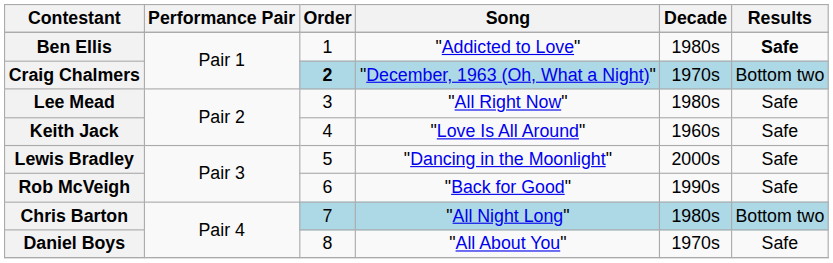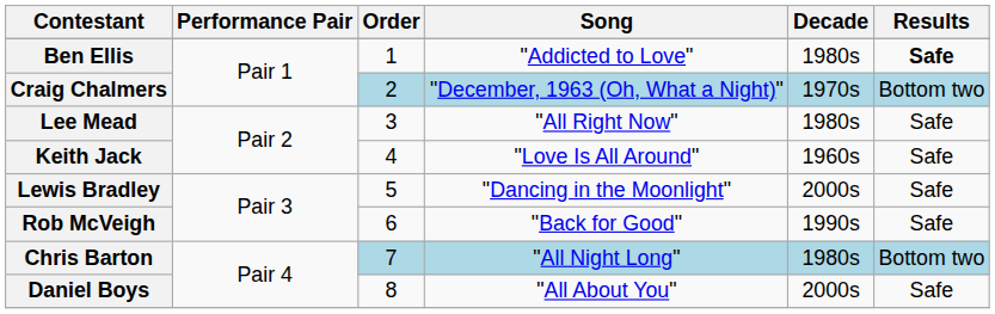 <table class="wikitable plainrowheaders" style="text-align:center;">
 <tr>
 <th scope="col">Contestant</th>
 <th scope="col">Performance Pair</th>
 <th scope="col">Order</th>
 <th scope="col">Song</th>
 <th scope="col">Decade</th>
 <th scope="col">Results</th>
 </tr>
 <tr>
 </tr>
 <tr>
 <th scope="row">Ben Ellis</th>
 <td rowspan="2">Pair 1</td>
 <td>1</td>
 <td>"<a href='#'>Addicted to Love</a>"</td>
 <td>1980s</td>
 <td><strong>Safe</strong></td>
 </tr>
 <tr>
 <th scope="row">Craig Chalmers</th>
-<td style="background:lightblue;"><strong>2</strong></td>
+<td style="background:lightblue;">2</td>
 <td style="background:lightblue;">"<a href='#'>December, 1963 (Oh, What a Night)</a>"</td>
 <td style="background:lightblue;">1970s</td>
 <td style="background:lightblue;">Bottom two</td>
 </tr>
 <tr>
 <th scope="row">Lee Mead</th>
 <td rowspan="2">Pair 2</td>
 <td>3</td>
 <td>"<a href='#'>All Right Now</a>"</td>
 <td>1980s</td>
 <td>Safe</td>
 </tr>
 <tr>
 <th scope="row">Keith Jack</th>
 <td>4</td>
 <td>"<a href='#'>Love Is All Around</a>"</td>
 <td>1960s</td>
 <td>Safe</td>
 </tr>
 <tr>
 <th scope="row">Lewis Bradley</th>
 <td rowspan="2">Pair 3</td>
 <td>5</td>
 <td>"<a href='#'>Dancing in the Moonlight</a>"</td>
 <td>2000s</td>
 <td>Safe</td>
 </tr>
 <tr>
 <th scope="row">Rob McVeigh</th>
 <td>6</td>
 <td>"<a href='#'>Back for Good</a>"</td>
 <td>1990s</td>
 <td>Safe</td>
 </tr>
 <tr>
 <th scope="row">Chris Barton</th>
 <td rowspan="2">Pair 4</td>
 <td style="background:lightblue;">7</td>
 <td style="background:lightblue;">"<a href='#'>All Night Long</a>"</td>
 <td style="background:lightblue;">1980s</td>
 <td style="background:lightblue;">Bottom two</td>
 </tr>
 <tr>
 <th scope="row">Daniel Boys</th>
 <td>8</td>
 <td>"<a href='#'>All About You</a>"</td>
-<td>1970s</td>
+<td>2000s</td>
 <td>Safe</td>
 </tr>
 <tr>
 </tr>
 </table>
